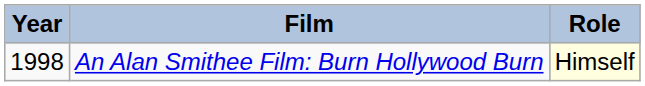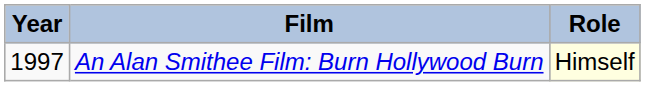 <table class="wikitable" style="font-size:95%;">
 <tr>
 <th style="background:#B0C4DE;">Year</th>
 <th style="background:#B0C4DE;">Film</th>
 <th style="background:#B0C4DE;">Role</th>
 </tr>
 <tr>
-<td>1998</td>
+<td>1997</td>
 <td><em><a href='#'>An Alan Smithee Film: Burn Hollywood Burn</a></em></td>
 <td style="background: lightyellow;">Himself</td>
 </tr>
 </table>
